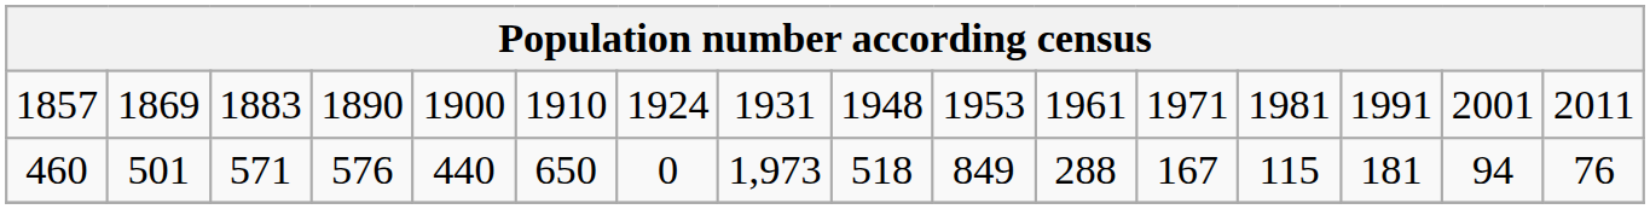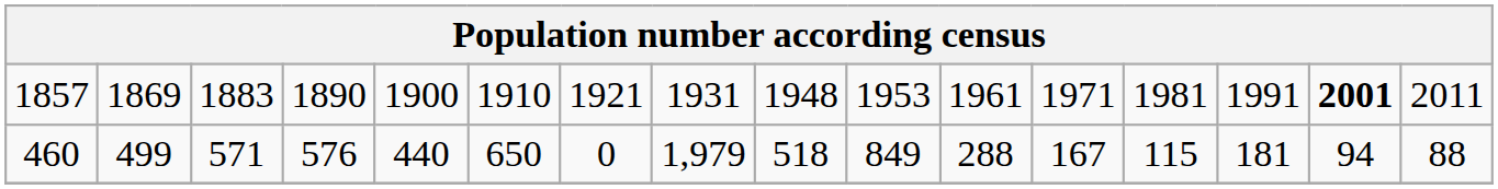 <table class="wikitable" style="margin: 0.5em auto; text-align: center;">
 <tr>
 <th colspan="16">Population number according census</th>
 </tr>
 <tr>
 <td>1857</td>
 <td>1869</td>
 <td>1883</td>
 <td>1890</td>
 <td>1900</td>
 <td>1910</td>
-<td>1924</td>
+<td>1921</td>
 <td>1931</td>
 <td>1948</td>
 <td>1953</td>
 <td>1961</td>
 <td>1971</td>
 <td>1981</td>
 <td>1991</td>
-<td>2001</td>
+<td><strong>2001</strong></td>
 <td>2011</td>
 </tr>
 <tr>
 <td>460</td>
-<td>501</td>
+<td>499</td>
 <td>571</td>
 <td>576</td>
 <td>440</td>
 <td>650</td>
 <td>0</td>
-<td>1,973</td>
+<td>1,979</td>
 <td>518</td>
 <td>849</td>
 <td>288</td>
 <td>167</td>
 <td>115</td>
 <td>181</td>
 <td>94</td>
-<td>76</td>
+<td>88</td>
 </tr>
 <tr>
 </tr>
 </table>
